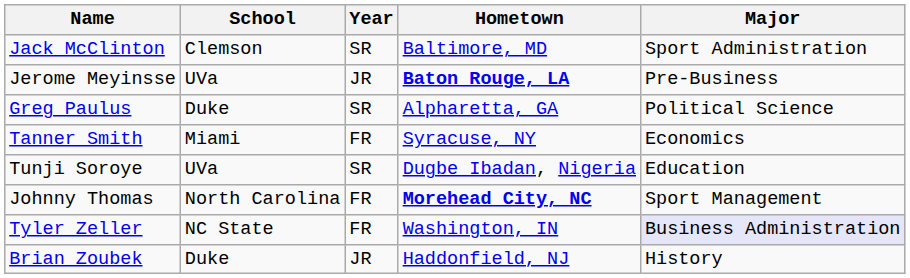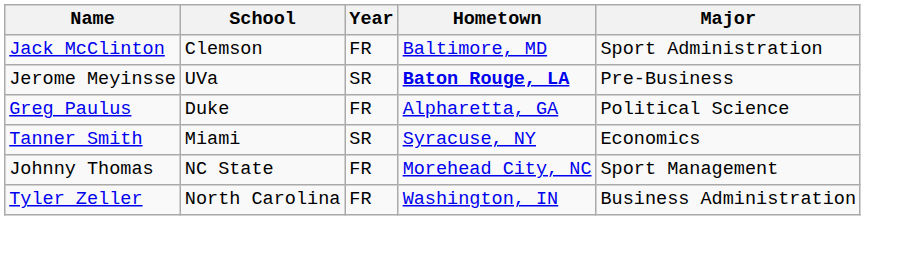 <table class="wikitable" style="font-size: 95%">
 <tr>
 <th>Name</th>
 <th>School</th>
 <th>Year</th>
 <th>Hometown</th>
 <th>Major</th>
 </tr>
 <tr>
 <td><a href='#'>Jack McClinton</a></td>
 <td>Clemson</td>
-<td>SR</td>
+<td>FR</td>
 <td><a href='#'>Baltimore, MD</a></td>
 <td>Sport Administration</td>
 </tr>
 <tr>
 <td>Jerome Meyinsse</td>
 <td>UVa</td>
-<td>JR</td>
+<td>SR</td>
 <td><strong><a href='#'>Baton Rouge, LA</a></strong></td>
 <td>Pre-Business</td>
 </tr>
 <tr>
 <td><a href='#'>Greg Paulus</a></td>
 <td>Duke</td>
-<td>SR</td>
+<td>FR</td>
 <td><a href='#'>Alpharetta, GA</a></td>
 <td>Political Science</td>
 </tr>
 <tr>
 <td><a href='#'>Tanner Smith</a></td>
 <td>Miami</td>
-<td>FR</td>
+<td>SR</td>
 <td><a href='#'>Syracuse, NY</a></td>
 <td>Economics</td>
 </tr>
 <tr>
-<td>Tunji Soroye</td>
-<td>UVa</td>
-<td>SR</td>
-<td><a href='#'>Dugbe Ibadan</a>, <a href='#'>Nigeria</a></td>
-<td>Education</td>
-</tr>
-<tr>
 <td>Johnny Thomas</td>
-<td>North Carolina</td>
+<td>NC State</td>
 <td>FR</td>
-<td><strong><a href='#'>Morehead City, NC</a></strong></td>
+<td><a href='#'>Morehead City, NC</a></td>
 <td>Sport Management</td>
 </tr>
 <tr>
 <td><a href='#'>Tyler Zeller</a></td>
-<td>NC State</td>
+<td>North Carolina</td>
 <td>FR</td>
 <td><a href='#'>Washington, IN</a></td>
-<td style="background: lavender;">Business Administration</td>
-</tr>
-<tr>
-<td><a href='#'>Brian Zoubek</a></td>
-<td>Duke</td>
-<td>JR</td>
-<td><a href='#'>Haddonfield, NJ</a></td>
-<td>History</td>
+<td>Business Administration</td>
 </tr>
 </table>
